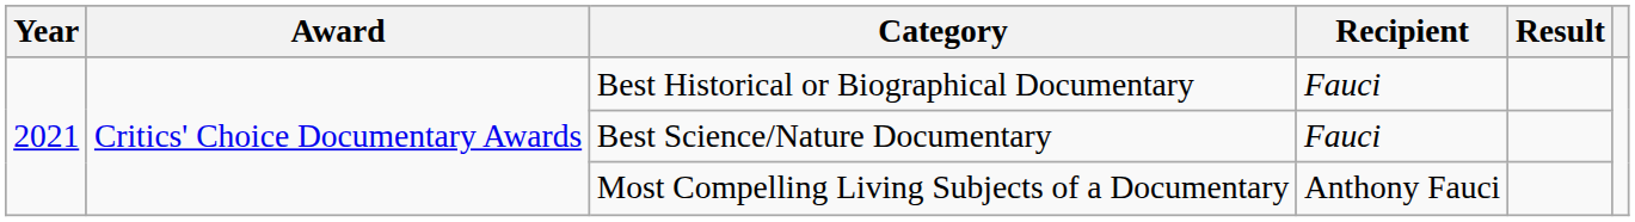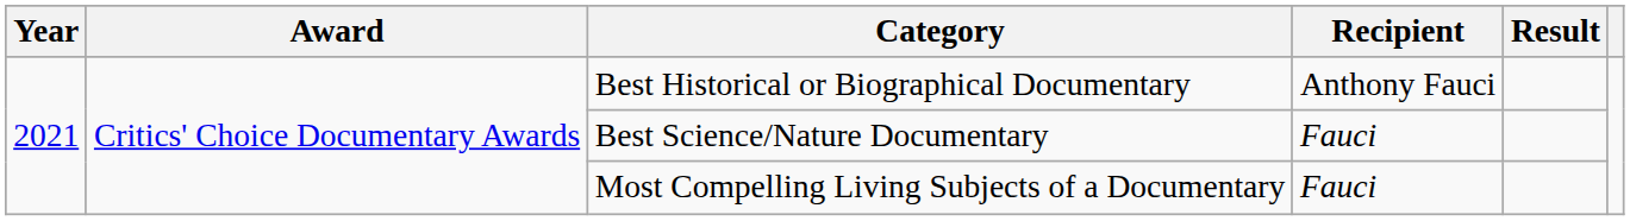 <table class="wikitable">
 <tr>
 <th>Year</th>
 <th>Award</th>
 <th>Category</th>
 <th>Recipient</th>
 <th>Result</th>
 <th></th>
 </tr>
 <tr>
 <td rowspan="3"><a href='#'>2021</a></td>
 <td rowspan="3"><a href='#'>Critics' Choice Documentary Awards</a></td>
 <td>Best Historical or Biographical Documentary</td>
-<td><em>Fauci</em></td>
+<td>Anthony Fauci</td>
 <td></td>
 <td rowspan="3"></td>
 </tr>
 <tr>
 <td>Best Science/Nature Documentary</td>
 <td><em>Fauci</em></td>
 <td></td>
 </tr>
 <tr>
 <td>Most Compelling Living Subjects of a Documentary</td>
-<td>Anthony Fauci</td>
+<td><em>Fauci</em></td>
 <td></td>
 </tr>
 </table>
